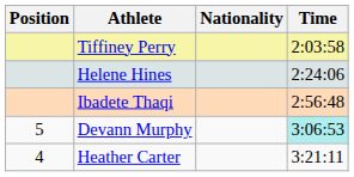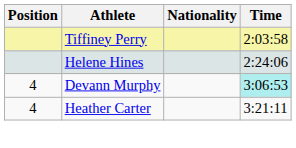 <table class="wikitable sortable">
 <tr>
 <th>Position</th>
 <th>Athlete</th>
 <th>Nationality</th>
 <th>Time</th>
 </tr>
 <tr bgcolor="#F7F6A8">
 <td align=center></td>
 <td><a href='#'>Tiffiney Perry</a></td>
 <td></td>
 <td>2:03:58</td>
 </tr>
 <tr bgcolor="#DCE5E5">
 <td align=center></td>
 <td><a href='#'>Helene Hines</a></td>
 <td></td>
 <td>2:24:06</td>
 </tr>
-<tr bgcolor="#FFDAB9">
-<td align=center></td>
-<td><a href='#'>Ibadete Thaqi</a></td>
-<td></td>
-<td>2:56:48</td>
-</tr>
 <tr>
-<td align=center>5</td>
+<td align=center>4</td>
 <td><a href='#'>Devann Murphy</a></td>
 <td></td>
 <td style="background: paleturquoise;">3:06:53</td>
 </tr>
 <tr>
 <td align=center>4</td>
 <td><a href='#'>Heather Carter</a></td>
 <td></td>
 <td>3:21:11</td>
 </tr>
 </table>
